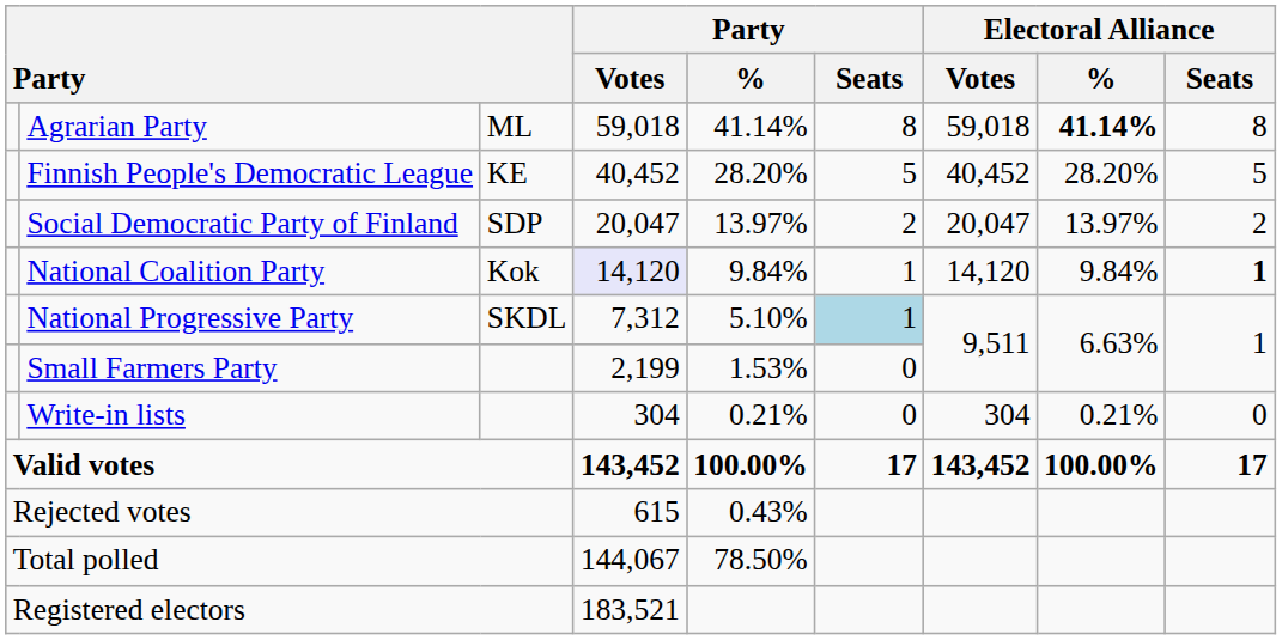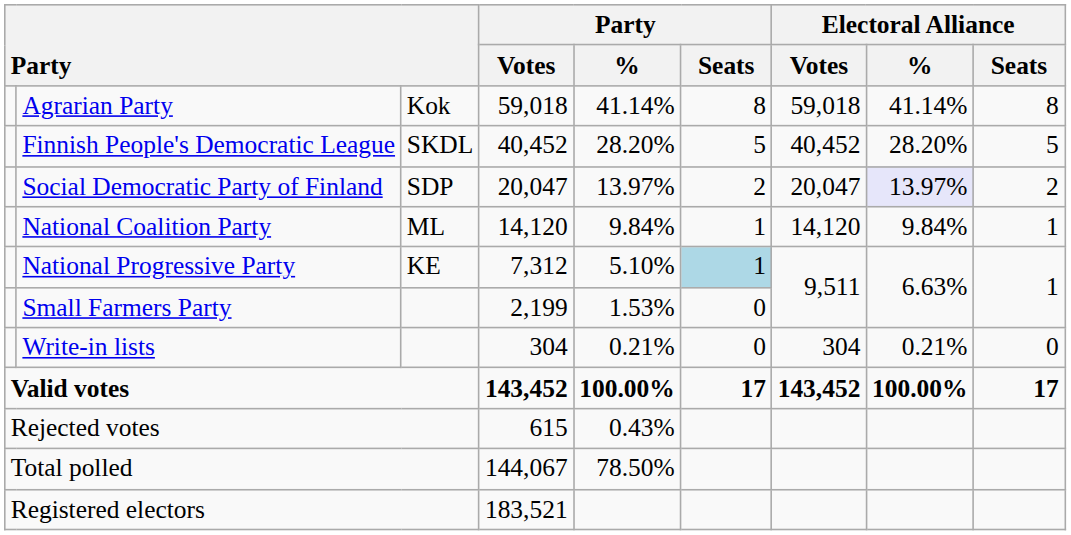 <table class="wikitable" border="1" style="text-align:right;">
 <tr>
 <th style="text-align:left;" valign=bottom rowspan=2 colspan=3>Party</th>
 <th colspan=3>Party</th>
 <th colspan=3>Electoral Alliance</th>
 </tr>
 <tr>
 <th align=center valign=bottom width="50">Votes</th>
 <th align=center valign=bottom width="50">%</th>
 <th align=center valign=bottom width="50">Seats</th>
 <th align=center valign=bottom width="50">Votes</th>
 <th align=center valign=bottom width="50">%</th>
 <th align=center valign=bottom width="50">Seats</th>
 </tr>
 <tr>
 <td></td>
 <td align=left><a href='#'>Agrarian Party</a></td>
-<td align=left>ML</td>
+<td align=left>Kok</td>
 <td>59,018</td>
 <td>41.14%</td>
 <td>8</td>
 <td>59,018</td>
-<td><strong>41.14%</strong></td>
+<td>41.14%</td>
 <td>8</td>
 </tr>
 <tr>
 <td></td>
 <td align=left><a href='#'>Finnish People's Democratic League</a></td>
-<td align=left>KE</td>
+<td align=left>SKDL</td>
 <td>40,452</td>
 <td>28.20%</td>
 <td>5</td>
 <td>40,452</td>
 <td>28.20%</td>
 <td>5</td>
 </tr>
 <tr>
 <td></td>
 <td align=left style="white-space: nowrap;"><a href='#'>Social Democratic Party of Finland</a></td>
 <td align=left>SDP</td>
 <td>20,047</td>
 <td>13.97%</td>
 <td>2</td>
 <td>20,047</td>
-<td>13.97%</td>
+<td style="background: lavender;">13.97%</td>
 <td>2</td>
 </tr>
 <tr>
 <td></td>
 <td align=left><a href='#'>National Coalition Party</a></td>
-<td align=left>Kok</td>
-<td style="background: lavender;">14,120</td>
+<td align=left>ML</td>
+<td>14,120</td>
 <td>9.84%</td>
 <td>1</td>
 <td>14,120</td>
 <td>9.84%</td>
-<td><strong>1</strong></td>
+<td>1</td>
 </tr>
 <tr>
 <td></td>
 <td align=left><a href='#'>National Progressive Party</a></td>
-<td align=left>SKDL</td>
+<td align=left>KE</td>
 <td>7,312</td>
 <td>5.10%</td>
 <td style="background: lightblue;">1</td>
 <td rowspan=2>9,511</td>
 <td rowspan=2>6.63%</td>
 <td rowspan=2>1</td>
 </tr>
 <tr>
 <td></td>
 <td align=left><a href='#'>Small Farmers Party</a></td>
 <td align=left></td>
 <td>2,199</td>
 <td>1.53%</td>
 <td>0</td>
 </tr>
 <tr>
 <td></td>
 <td align=left><a href='#'>Write-in lists</a></td>
 <td align=left></td>
 <td>304</td>
 <td>0.21%</td>
 <td>0</td>
 <td>304</td>
 <td>0.21%</td>
 <td>0</td>
 </tr>
 <tr style="font-weight:bold">
 <td align=left colspan=3>Valid votes</td>
 <td>143,452</td>
 <td>100.00%</td>
 <td>17</td>
 <td>143,452</td>
 <td>100.00%</td>
 <td>17</td>
 </tr>
 <tr>
 <td align=left colspan=3>Rejected votes</td>
 <td>615</td>
 <td>0.43%</td>
 <td></td>
 <td></td>
 <td></td>
 <td></td>
 </tr>
 <tr>
 <td align=left colspan=3>Total polled</td>
 <td>144,067</td>
 <td>78.50%</td>
 <td></td>
 <td></td>
 <td></td>
 <td></td>
 </tr>
 <tr>
 <td align=left colspan=3>Registered electors</td>
 <td>183,521</td>
 <td></td>
 <td></td>
 <td></td>
 <td></td>
 <td></td>
 </tr>
 </table>
